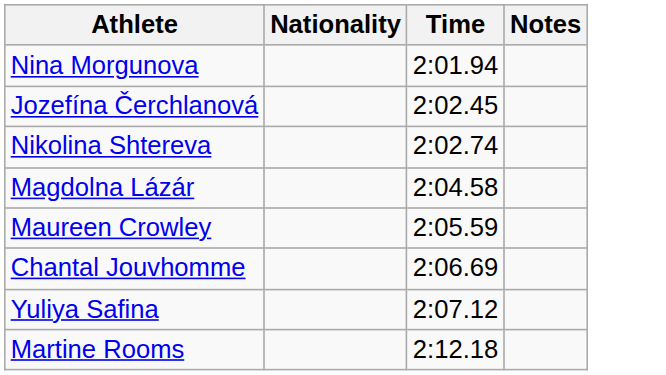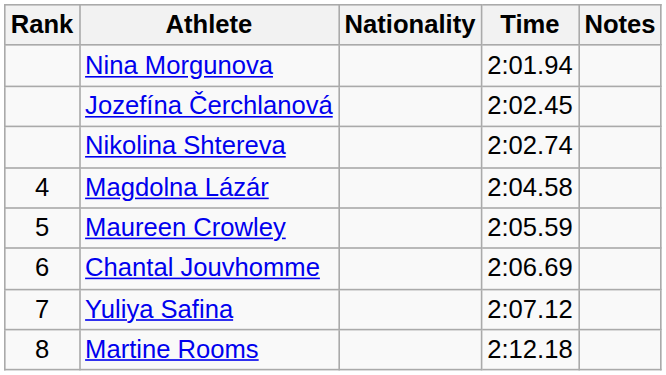 <table class="wikitable sortable" style="text-align:center">
 <tr>
+<th>Rank</th>
 <th>Athlete</th>
 <th>Nationality</th>
 <th>Time</th>
 <th>Notes</th>
 </tr>
 <tr>
+<td></td>
 <td align=left><a href='#'>Nina Morgunova</a></td>
 <td align=left></td>
 <td>2:01.94</td>
 <td></td>
 </tr>
 <tr>
+<td></td>
 <td align=left><a href='#'>Jozefína Čerchlanová</a></td>
 <td align=left></td>
 <td>2:02.45</td>
 <td></td>
 </tr>
 <tr>
+<td></td>
 <td align=left><a href='#'>Nikolina Shtereva</a></td>
 <td align=left></td>
 <td>2:02.74</td>
 <td></td>
 </tr>
 <tr>
+<td>4</td>
 <td align=left><a href='#'>Magdolna Lázár</a></td>
 <td align=left></td>
 <td>2:04.58</td>
 <td></td>
 </tr>
 <tr>
+<td>5</td>
 <td align=left><a href='#'>Maureen Crowley</a></td>
 <td align=left></td>
 <td>2:05.59</td>
 <td></td>
 </tr>
 <tr>
+<td>6</td>
 <td align=left><a href='#'>Chantal Jouvhomme</a></td>
 <td align=left></td>
 <td>2:06.69</td>
 <td></td>
 </tr>
 <tr>
+<td>7</td>
 <td align=left><a href='#'>Yuliya Safina</a></td>
 <td align=left></td>
 <td>2:07.12</td>
 <td></td>
 </tr>
 <tr>
+<td>8</td>
 <td align=left><a href='#'>Martine Rooms</a></td>
 <td align=left></td>
 <td>2:12.18</td>
 <td></td>
 </tr>
 </table>
